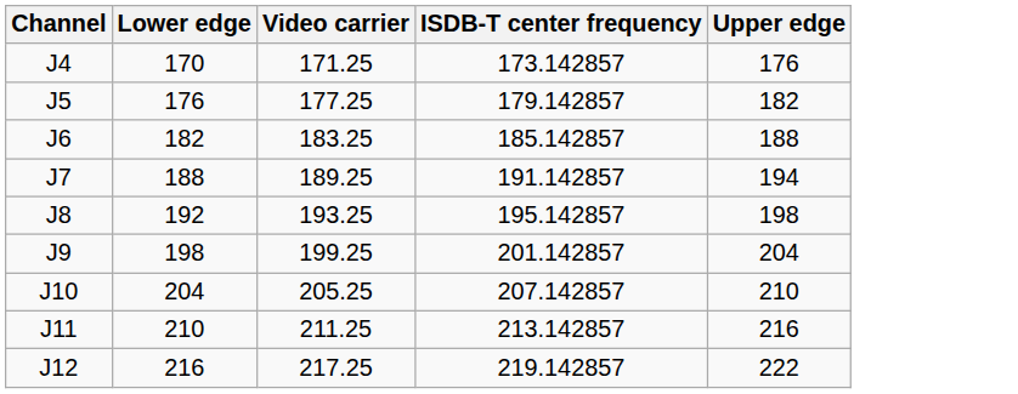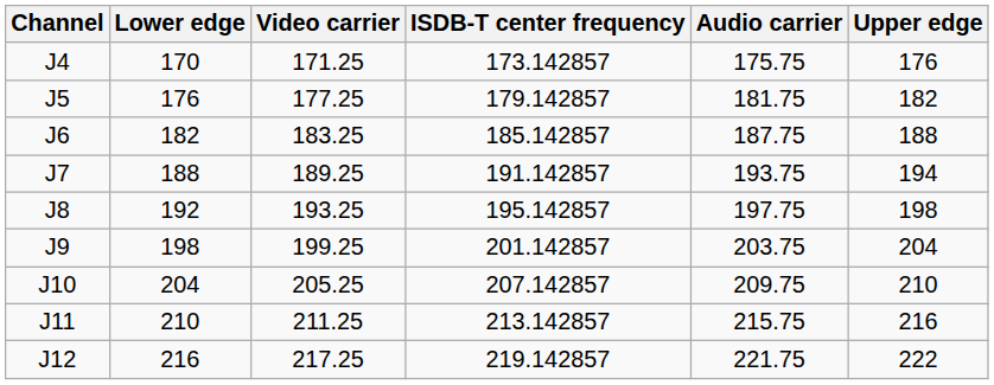 <table class="wikitable" style="text-align: center; border-collapse:collapse">
 <tr>
 <th>Channel</th>
 <th>Lower edge</th>
 <th>Video carrier</th>
 <th>ISDB-T center frequency</th>
+<th>Audio carrier</th>
 <th>Upper edge</th>
 </tr>
 <tr>
 <td>J4</td>
 <td>170</td>
 <td>171.25</td>
 <td>173.142857</td>
+<td>175.75</td>
 <td>176</td>
 </tr>
 <tr>
 <td>J5</td>
 <td>176</td>
 <td>177.25</td>
 <td>179.142857</td>
+<td>181.75</td>
 <td>182</td>
 </tr>
 <tr>
 <td>J6</td>
 <td>182</td>
 <td>183.25</td>
 <td>185.142857</td>
+<td>187.75</td>
 <td>188</td>
 </tr>
 <tr>
 <td>J7</td>
 <td>188</td>
 <td>189.25</td>
 <td>191.142857</td>
+<td>193.75</td>
 <td>194</td>
 </tr>
 <tr>
 <td>J8</td>
 <td>192</td>
 <td>193.25</td>
 <td>195.142857</td>
+<td>197.75</td>
 <td>198</td>
 </tr>
 <tr>
 <td>J9</td>
 <td>198</td>
 <td>199.25</td>
 <td>201.142857</td>
+<td>203.75</td>
 <td>204</td>
 </tr>
 <tr>
 <td>J10</td>
 <td>204</td>
 <td>205.25</td>
 <td>207.142857</td>
+<td>209.75</td>
 <td>210</td>
 </tr>
 <tr>
 <td>J11</td>
 <td>210</td>
 <td>211.25</td>
 <td>213.142857</td>
+<td>215.75</td>
 <td>216</td>
 </tr>
 <tr>
 <td>J12</td>
 <td>216</td>
 <td>217.25</td>
 <td>219.142857</td>
+<td>221.75</td>
 <td>222</td>
 </tr>
 </table>
